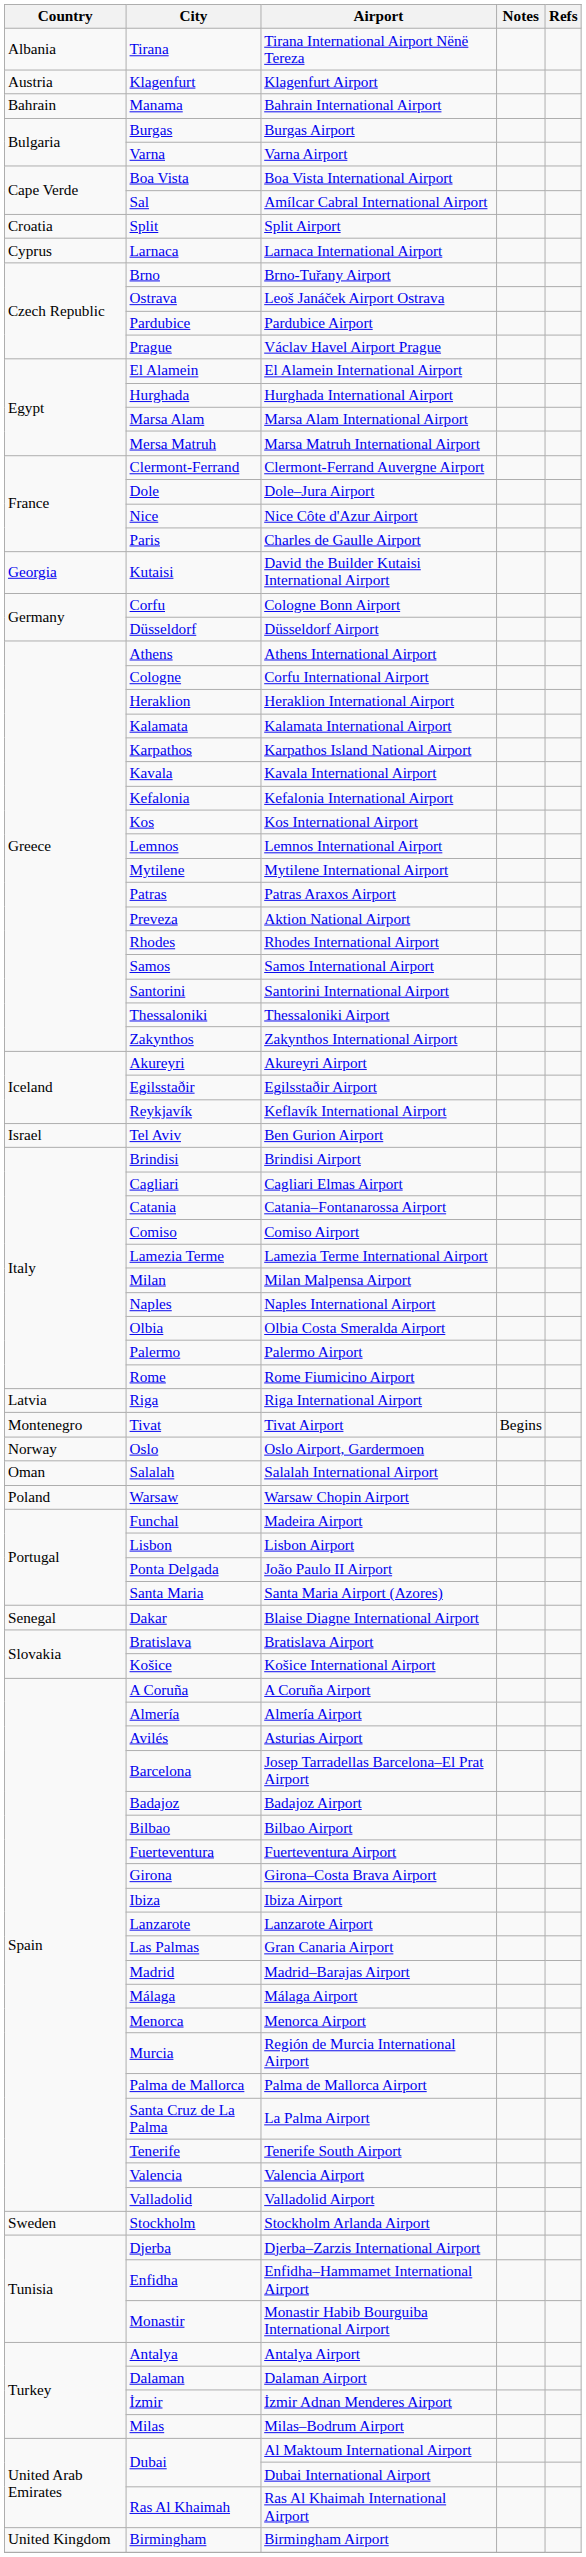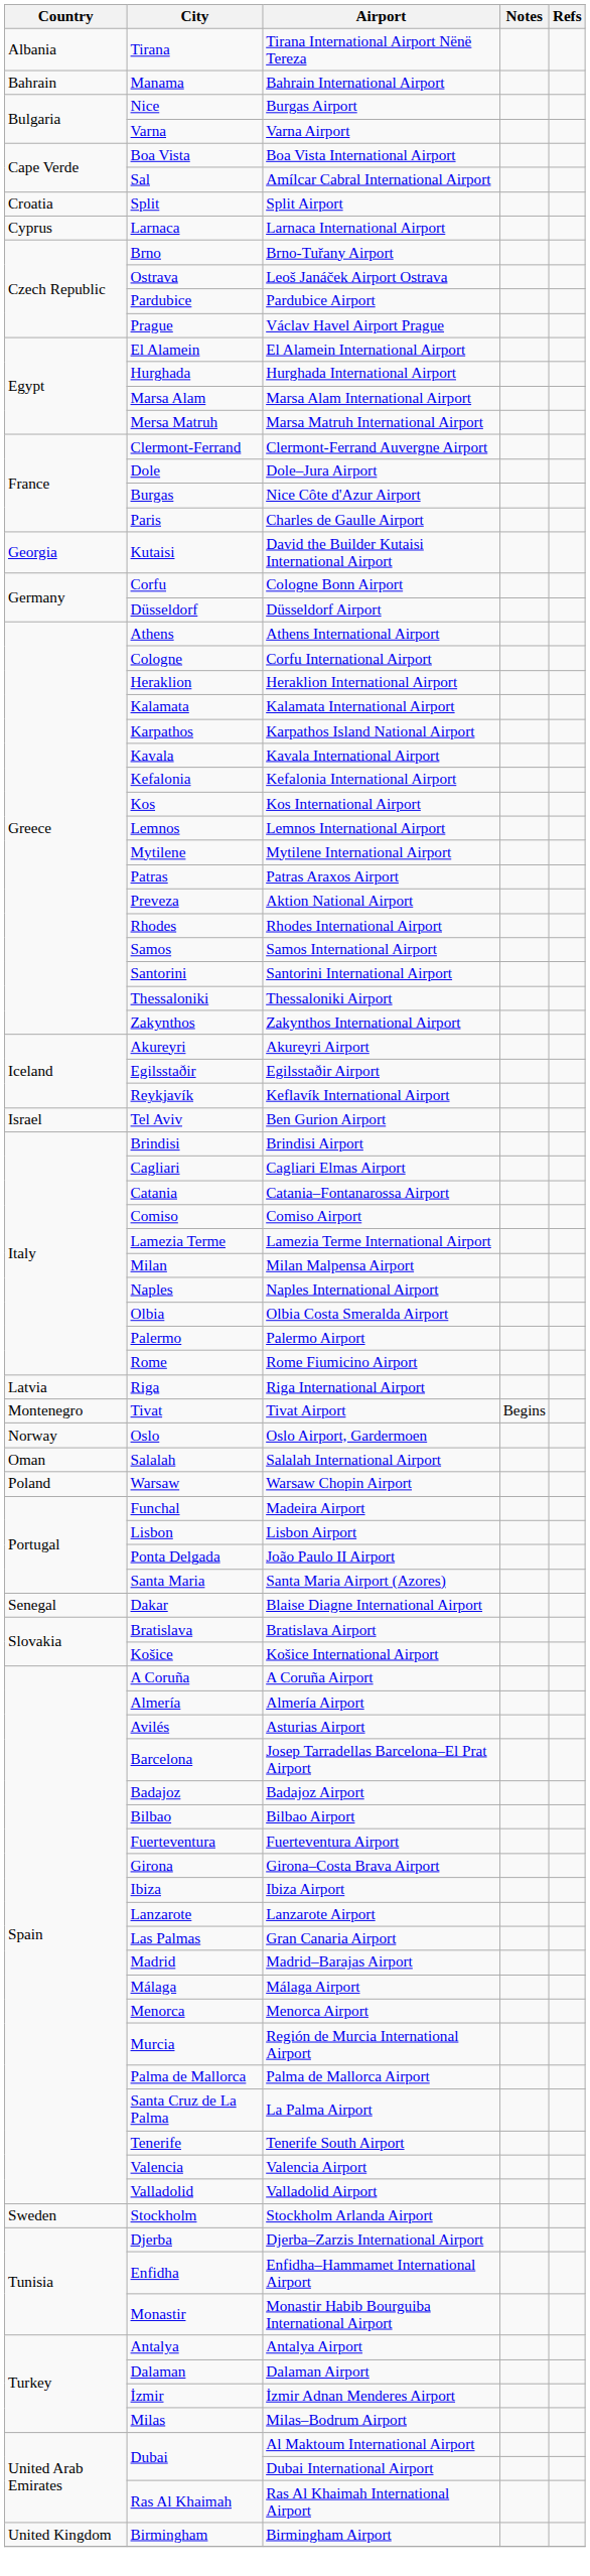 <table class="wikitable sortable collapsible collapsed">
 <tr>
 <th>Country</th>
 <th>City</th>
 <th>Airport</th>
 <th>Notes</th>
 <th class="unsortable">Refs</th>
 </tr>
 <tr>
 <td>Albania</td>
 <td><a href='#'>Tirana</a></td>
 <td><a href='#'>Tirana International Airport Nënë Tereza</a></td>
 <td align=center></td>
 <td align=center></td>
 </tr>
 <tr>
-<td>Austria</td>
-<td><a href='#'>Klagenfurt</a></td>
-<td><a href='#'>Klagenfurt Airport</a></td>
-<td align=center></td>
-<td align=center></td>
-</tr>
-<tr>
 <td>Bahrain</td>
 <td><a href='#'>Manama</a></td>
 <td><a href='#'>Bahrain International Airport</a></td>
 <td align=center></td>
 <td align=center></td>
 </tr>
 <tr>
 <td rowspan="2">Bulgaria</td>
-<td><a href='#'>Burgas</a></td>
+<td><a href='#'>Nice</a></td>
 <td><a href='#'>Burgas Airport</a></td>
 <td align=center></td>
 <td align=center></td>
 </tr>
 <tr>
 <td><a href='#'>Varna</a></td>
 <td><a href='#'>Varna Airport</a></td>
 <td align=center></td>
 <td align=center></td>
 </tr>
 <tr>
 <td rowspan="2">Cape Verde</td>
 <td><a href='#'>Boa Vista</a></td>
 <td><a href='#'>Boa Vista International Airport</a></td>
 <td align=center></td>
 <td align=center></td>
 </tr>
 <tr>
 <td><a href='#'>Sal</a></td>
 <td><a href='#'>Amílcar Cabral International Airport</a></td>
 <td align=center></td>
 <td align=center></td>
 </tr>
 <tr>
 <td>Croatia</td>
 <td><a href='#'>Split</a></td>
 <td><a href='#'>Split Airport</a></td>
 <td align=center></td>
 <td align=center></td>
 </tr>
 <tr>
 <td>Cyprus</td>
 <td><a href='#'>Larnaca</a></td>
 <td><a href='#'>Larnaca International Airport</a></td>
 <td align=center></td>
 <td align=center></td>
 </tr>
 <tr>
 <td rowspan="4">Czech Republic</td>
 <td><a href='#'>Brno</a></td>
 <td><a href='#'>Brno-Tuřany Airport</a></td>
 <td></td>
 <td align=center></td>
 </tr>
 <tr>
 <td><a href='#'>Ostrava</a></td>
 <td><a href='#'>Leoš Janáček Airport Ostrava</a></td>
 <td></td>
 <td align=center></td>
 </tr>
 <tr>
 <td><a href='#'>Pardubice</a></td>
 <td><a href='#'>Pardubice Airport</a></td>
 <td align=center></td>
 <td align=center></td>
 </tr>
 <tr>
 <td><a href='#'>Prague</a></td>
 <td><a href='#'>Václav Havel Airport Prague</a></td>
 <td></td>
 <td align=center></td>
 </tr>
 <tr>
 <td rowspan="4">Egypt</td>
 <td><a href='#'>El Alamein</a></td>
 <td><a href='#'>El Alamein International Airport</a></td>
 <td align=center></td>
 <td align=center></td>
 </tr>
 <tr>
 <td><a href='#'>Hurghada</a></td>
 <td><a href='#'>Hurghada International Airport</a></td>
 <td align=center></td>
 <td align=center></td>
 </tr>
 <tr>
 <td><a href='#'>Marsa Alam</a></td>
 <td><a href='#'>Marsa Alam International Airport</a></td>
 <td align=center></td>
 <td align=center></td>
 </tr>
 <tr>
 <td><a href='#'>Mersa Matruh</a></td>
 <td><a href='#'>Marsa Matruh International Airport</a></td>
 <td align=center></td>
 <td align=center></td>
 </tr>
 <tr>
 <td rowspan="4">France</td>
 <td><a href='#'>Clermont-Ferrand</a></td>
 <td><a href='#'>Clermont-Ferrand Auvergne Airport</a></td>
 <td align=center></td>
 <td align=center></td>
 </tr>
 <tr>
 <td><a href='#'>Dole</a></td>
 <td><a href='#'>Dole–Jura Airport</a></td>
 <td align=center></td>
 <td align=center></td>
 </tr>
 <tr>
-<td><a href='#'>Nice</a></td>
+<td><a href='#'>Burgas</a></td>
 <td><a href='#'>Nice Côte d'Azur Airport</a></td>
 <td align=center></td>
 <td align=center></td>
 </tr>
 <tr>
 <td><a href='#'>Paris</a></td>
 <td><a href='#'>Charles de Gaulle Airport</a></td>
 <td align=center></td>
 <td align=center></td>
 </tr>
 <tr>
 <td><a href='#'>Georgia</a></td>
 <td><a href='#'>Kutaisi</a></td>
 <td><a href='#'>David the Builder Kutaisi International Airport</a></td>
 <td></td>
 <td align=center></td>
 </tr>
 <tr>
 <td rowspan="2">Germany</td>
 <td><a href='#'>Corfu</a></td>
 <td><a href='#'>Cologne Bonn Airport</a></td>
 <td align=center></td>
 <td align=center></td>
 </tr>
 <tr>
 <td><a href='#'>Düsseldorf</a></td>
 <td><a href='#'>Düsseldorf Airport</a></td>
 <td align=center></td>
 <td align=center></td>
 </tr>
 <tr>
 <td rowspan="17">Greece</td>
 <td><a href='#'>Athens</a></td>
 <td><a href='#'>Athens International Airport</a></td>
 <td align=center></td>
 <td align=center></td>
 </tr>
 <tr>
 <td><a href='#'>Cologne</a></td>
 <td><a href='#'>Corfu International Airport</a></td>
 <td align=center></td>
 <td align=center></td>
 </tr>
 <tr>
 <td><a href='#'>Heraklion</a></td>
 <td><a href='#'>Heraklion International Airport</a></td>
 <td align=center></td>
 <td align=center></td>
 </tr>
 <tr>
 <td><a href='#'>Kalamata</a></td>
 <td><a href='#'>Kalamata International Airport</a></td>
 <td align=center></td>
 <td align=center></td>
 </tr>
 <tr>
 <td><a href='#'>Karpathos</a></td>
 <td><a href='#'>Karpathos Island National Airport</a></td>
 <td align=center></td>
 <td align=center></td>
 </tr>
 <tr>
 <td><a href='#'>Kavala</a></td>
 <td><a href='#'>Kavala International Airport</a></td>
 <td align=center></td>
 <td align=center></td>
 </tr>
 <tr>
 <td><a href='#'>Kefalonia</a></td>
 <td><a href='#'>Kefalonia International Airport</a></td>
 <td align=center></td>
 <td align=center></td>
 </tr>
 <tr>
 <td><a href='#'>Kos</a></td>
 <td><a href='#'>Kos International Airport</a></td>
 <td align=center></td>
 <td align=center></td>
 </tr>
 <tr>
 <td><a href='#'>Lemnos</a></td>
 <td><a href='#'>Lemnos International Airport</a></td>
 <td align=center></td>
 <td align=center></td>
 </tr>
 <tr>
 <td><a href='#'>Mytilene</a></td>
 <td><a href='#'>Mytilene International Airport</a></td>
 <td align=center></td>
 <td align=center></td>
 </tr>
 <tr>
 <td><a href='#'>Patras</a></td>
 <td><a href='#'>Patras Araxos Airport</a></td>
 <td align=center></td>
 <td align=center></td>
 </tr>
 <tr>
 <td><a href='#'>Preveza</a></td>
 <td><a href='#'>Aktion National Airport</a></td>
 <td align=center></td>
 <td align=center></td>
 </tr>
 <tr>
 <td><a href='#'>Rhodes</a></td>
 <td><a href='#'>Rhodes International Airport</a></td>
 <td align=center></td>
 <td align=center></td>
 </tr>
 <tr>
 <td><a href='#'>Samos</a></td>
 <td><a href='#'>Samos International Airport</a></td>
 <td align=center></td>
 <td align=center></td>
 </tr>
 <tr>
 <td><a href='#'>Santorini</a></td>
 <td><a href='#'>Santorini International Airport</a></td>
 <td align=center></td>
 <td align=center></td>
 </tr>
 <tr>
 <td><a href='#'>Thessaloniki</a></td>
 <td><a href='#'>Thessaloniki Airport</a></td>
 <td align=center></td>
 <td align=center></td>
 </tr>
 <tr>
 <td><a href='#'>Zakynthos</a></td>
 <td><a href='#'>Zakynthos International Airport</a></td>
 <td align=center></td>
 <td align=center></td>
 </tr>
 <tr>
 <td rowspan="3">Iceland</td>
 <td><a href='#'>Akureyri</a></td>
 <td><a href='#'>Akureyri Airport</a></td>
 <td align=center></td>
 <td align=center></td>
 </tr>
 <tr>
 <td><a href='#'>Egilsstaðir</a></td>
 <td><a href='#'>Egilsstaðir Airport</a></td>
 <td align=center></td>
 <td align=center></td>
 </tr>
 <tr>
 <td><a href='#'>Reykjavík</a></td>
 <td><a href='#'>Keflavík International Airport</a></td>
 <td align=center></td>
 <td align=center></td>
 </tr>
 <tr>
 <td>Israel</td>
 <td><a href='#'>Tel Aviv</a></td>
 <td><a href='#'>Ben Gurion Airport</a></td>
 <td align=center></td>
 <td align=center></td>
 </tr>
 <tr>
 <td rowspan="10">Italy</td>
 <td><a href='#'>Brindisi</a></td>
 <td><a href='#'>Brindisi Airport</a></td>
 <td align=center></td>
 <td align=center></td>
 </tr>
 <tr>
 <td><a href='#'>Cagliari</a></td>
 <td><a href='#'>Cagliari Elmas Airport</a></td>
 <td align=center></td>
 <td align=center></td>
 </tr>
 <tr>
 <td><a href='#'>Catania</a></td>
 <td><a href='#'>Catania–Fontanarossa Airport</a></td>
 <td align=center></td>
 <td align=center></td>
 </tr>
 <tr>
 <td><a href='#'>Comiso</a></td>
 <td><a href='#'>Comiso Airport</a></td>
 <td align=center></td>
 <td align=center></td>
 </tr>
 <tr>
 <td><a href='#'>Lamezia Terme</a></td>
 <td><a href='#'>Lamezia Terme International Airport</a></td>
 <td align=center></td>
 <td align=center></td>
 </tr>
 <tr>
 <td><a href='#'>Milan</a></td>
 <td><a href='#'>Milan Malpensa Airport</a></td>
 <td align=center></td>
 <td align=center></td>
 </tr>
 <tr>
 <td><a href='#'>Naples</a></td>
 <td><a href='#'>Naples International Airport</a></td>
 <td align=center></td>
 <td align=center></td>
 </tr>
 <tr>
 <td><a href='#'>Olbia</a></td>
 <td><a href='#'>Olbia Costa Smeralda Airport</a></td>
 <td align=center></td>
 <td align=center></td>
 </tr>
 <tr>
 <td><a href='#'>Palermo</a></td>
 <td><a href='#'>Palermo Airport</a></td>
 <td align=center></td>
 <td align=center></td>
 </tr>
 <tr>
 <td><a href='#'>Rome</a></td>
 <td><a href='#'>Rome Fiumicino Airport</a></td>
 <td align=center></td>
 <td align=center></td>
 </tr>
 <tr>
 <td>Latvia</td>
 <td><a href='#'>Riga</a></td>
 <td><a href='#'>Riga International Airport</a></td>
 <td align=center></td>
 <td align=center></td>
 </tr>
 <tr>
 <td>Montenegro</td>
 <td><a href='#'>Tivat</a></td>
 <td><a href='#'>Tivat Airport</a></td>
 <td {{Coming soon>Begins </td>
 <td align=center></td>
 </tr>
 <tr>
 <td>Norway</td>
 <td><a href='#'>Oslo</a></td>
 <td><a href='#'>Oslo Airport, Gardermoen</a></td>
 <td align=center></td>
 <td align=center></td>
 </tr>
 <tr>
 <td>Oman</td>
 <td><a href='#'>Salalah</a></td>
 <td><a href='#'>Salalah International Airport</a></td>
 <td align=center></td>
 <td align=center></td>
 </tr>
 <tr>
 <td>Poland</td>
 <td><a href='#'>Warsaw</a></td>
 <td><a href='#'>Warsaw Chopin Airport</a></td>
 <td align=center></td>
 <td align=center></td>
 </tr>
 <tr>
 <td rowspan="4">Portugal</td>
 <td><a href='#'>Funchal</a></td>
 <td><a href='#'>Madeira Airport</a></td>
 <td align=center></td>
 <td align=center></td>
 </tr>
 <tr>
 <td><a href='#'>Lisbon</a></td>
 <td><a href='#'>Lisbon Airport</a></td>
 <td align=center></td>
 <td align=center></td>
 </tr>
 <tr>
 <td><a href='#'>Ponta Delgada</a></td>
 <td><a href='#'>João Paulo II Airport</a></td>
 <td align=center></td>
 <td align=center></td>
 </tr>
 <tr>
 <td><a href='#'>Santa Maria</a></td>
 <td><a href='#'>Santa Maria Airport (Azores)</a></td>
 <td align=center></td>
 <td align=center></td>
 </tr>
 <tr>
 <td>Senegal</td>
 <td><a href='#'>Dakar</a></td>
 <td><a href='#'>Blaise Diagne International Airport</a></td>
 <td align=center></td>
 <td align=center></td>
 </tr>
 <tr>
 <td rowspan="2">Slovakia</td>
 <td><a href='#'>Bratislava</a></td>
 <td><a href='#'>Bratislava Airport</a></td>
 <td></td>
 <td align=center></td>
 </tr>
 <tr>
 <td><a href='#'>Košice</a></td>
 <td><a href='#'>Košice International Airport</a></td>
 <td></td>
 <td align=center></td>
 </tr>
 <tr>
 <td rowspan="20">Spain</td>
 <td><a href='#'>A Coruña</a></td>
 <td><a href='#'>A Coruña Airport</a></td>
 <td align=center></td>
 <td align=center></td>
 </tr>
 <tr>
 <td><a href='#'>Almería</a></td>
 <td><a href='#'>Almería Airport</a></td>
 <td align=center></td>
 <td align=center></td>
 </tr>
 <tr>
 <td><a href='#'>Avilés</a></td>
 <td><a href='#'>Asturias Airport</a></td>
 <td align=center></td>
 <td align=center></td>
 </tr>
 <tr>
 <td><a href='#'>Barcelona</a></td>
 <td><a href='#'>Josep Tarradellas Barcelona–El Prat Airport</a></td>
 <td align=center></td>
 <td align=center></td>
 </tr>
 <tr>
 <td><a href='#'>Badajoz</a></td>
 <td><a href='#'>Badajoz Airport</a></td>
 <td align=center></td>
 <td align=center></td>
 </tr>
 <tr>
 <td><a href='#'>Bilbao</a></td>
 <td><a href='#'>Bilbao Airport</a></td>
 <td align=center></td>
 <td align=center></td>
 </tr>
 <tr>
 <td><a href='#'>Fuerteventura</a></td>
 <td><a href='#'>Fuerteventura Airport</a></td>
 <td align=center></td>
 <td align=center></td>
 </tr>
 <tr>
 <td><a href='#'>Girona</a></td>
 <td><a href='#'>Girona–Costa Brava Airport</a></td>
 <td align=center></td>
 <td align=center></td>
 </tr>
 <tr>
 <td><a href='#'>Ibiza</a></td>
 <td><a href='#'>Ibiza Airport</a></td>
 <td align=center></td>
 <td align=center></td>
 </tr>
 <tr>
 <td><a href='#'>Lanzarote</a></td>
 <td><a href='#'>Lanzarote Airport</a></td>
 <td align=center></td>
 <td align=center></td>
 </tr>
 <tr>
 <td><a href='#'>Las Palmas</a></td>
 <td><a href='#'>Gran Canaria Airport</a></td>
 <td align=center></td>
 <td align=center></td>
 </tr>
 <tr>
 <td><a href='#'>Madrid</a></td>
 <td><a href='#'>Madrid–Barajas Airport</a></td>
 <td align=center></td>
 <td align=center></td>
 </tr>
 <tr>
 <td><a href='#'>Málaga</a></td>
 <td><a href='#'>Málaga Airport</a></td>
 <td align=center></td>
 <td align=center></td>
 </tr>
 <tr>
 <td><a href='#'>Menorca</a></td>
 <td><a href='#'>Menorca Airport</a></td>
 <td align=center></td>
 <td align=center></td>
 </tr>
 <tr>
 <td><a href='#'>Murcia</a></td>
 <td><a href='#'>Región de Murcia International Airport</a></td>
 <td align=center></td>
 <td align=center></td>
 </tr>
 <tr>
 <td><a href='#'>Palma de Mallorca</a></td>
 <td><a href='#'>Palma de Mallorca Airport</a></td>
 <td align=center></td>
 <td align=center></td>
 </tr>
 <tr>
 <td><a href='#'>Santa Cruz de La Palma</a></td>
 <td><a href='#'>La Palma Airport</a></td>
 <td align=center></td>
 <td align=center></td>
 </tr>
 <tr>
 <td><a href='#'>Tenerife</a></td>
 <td><a href='#'>Tenerife South Airport</a></td>
 <td align=center></td>
 <td align=center></td>
 </tr>
 <tr>
 <td><a href='#'>Valencia</a></td>
 <td><a href='#'>Valencia Airport</a></td>
 <td align=center></td>
 <td align=center></td>
 </tr>
 <tr>
 <td><a href='#'>Valladolid</a></td>
 <td><a href='#'>Valladolid Airport</a></td>
 <td align=center></td>
 <td align=center></td>
 </tr>
 <tr>
 <td>Sweden</td>
 <td><a href='#'>Stockholm</a></td>
 <td><a href='#'>Stockholm Arlanda Airport</a></td>
 <td align=center></td>
 <td align=center></td>
 </tr>
 <tr>
 <td rowspan="3">Tunisia</td>
 <td><a href='#'>Djerba</a></td>
 <td><a href='#'>Djerba–Zarzis International Airport</a></td>
 <td align=center></td>
 <td align=center></td>
 </tr>
 <tr>
 <td><a href='#'>Enfidha</a></td>
 <td><a href='#'>Enfidha–Hammamet International Airport</a></td>
 <td align=center></td>
 <td align=center></td>
 </tr>
 <tr>
 <td><a href='#'>Monastir</a></td>
 <td><a href='#'>Monastir Habib Bourguiba International Airport</a></td>
 <td align=center></td>
 <td align=center></td>
 </tr>
 <tr>
 <td rowspan="4">Turkey</td>
 <td><a href='#'>Antalya</a></td>
 <td><a href='#'>Antalya Airport</a></td>
 <td align=center></td>
 <td align=center></td>
 </tr>
 <tr>
 <td><a href='#'>Dalaman</a></td>
 <td><a href='#'>Dalaman Airport</a></td>
 <td align=center></td>
 <td align=center></td>
 </tr>
 <tr>
 <td><a href='#'>İzmir</a></td>
 <td><a href='#'>İzmir Adnan Menderes Airport</a></td>
 <td align=center></td>
 <td align=center></td>
 </tr>
 <tr>
 <td><a href='#'>Milas</a></td>
 <td><a href='#'>Milas–Bodrum Airport</a></td>
 <td align=center></td>
 <td align=center></td>
 </tr>
 <tr>
 <td rowspan="3">United Arab Emirates</td>
 <td rowspan="2"><a href='#'>Dubai</a></td>
 <td><a href='#'>Al Maktoum International Airport</a></td>
 <td align=center></td>
 <td align=center></td>
 </tr>
 <tr>
 <td><a href='#'>Dubai International Airport</a></td>
 <td align=center></td>
 <td align=center></td>
 </tr>
 <tr>
 <td><a href='#'>Ras Al Khaimah</a></td>
 <td><a href='#'>Ras Al Khaimah International Airport</a></td>
 <td align=center></td>
 <td align=center></td>
 </tr>
 <tr>
 <td>United Kingdom</td>
 <td><a href='#'>Birmingham</a></td>
 <td><a href='#'>Birmingham Airport</a></td>
 <td align=center></td>
 <td align=center></td>
 </tr>
 <tr>
 </tr>
 </table>
